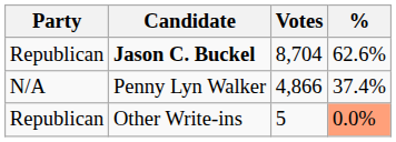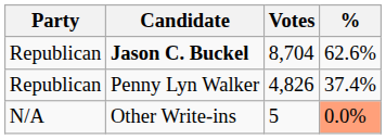 <table class="wikitable">
 <tr>
 <th>Party</th>
 <th>Candidate</th>
 <th>Votes</th>
 <th>%</th>
 </tr>
 <tr>
 <td>Republican</td>
 <td><strong>Jason C. Buckel</strong></td>
 <td>8,704</td>
 <td>62.6%</td>
 </tr>
 <tr>
-<td>N/A</td>
+<td>Republican</td>
 <td>Penny Lyn Walker</td>
-<td>4,866</td>
+<td>4,826</td>
 <td>37.4%</td>
 </tr>
 <tr>
-<td>Republican</td>
+<td>N/A</td>
 <td>Other Write-ins</td>
 <td>5</td>
 <td style="background: lightsalmon;">0.0%</td>
 </tr>
 </table>
